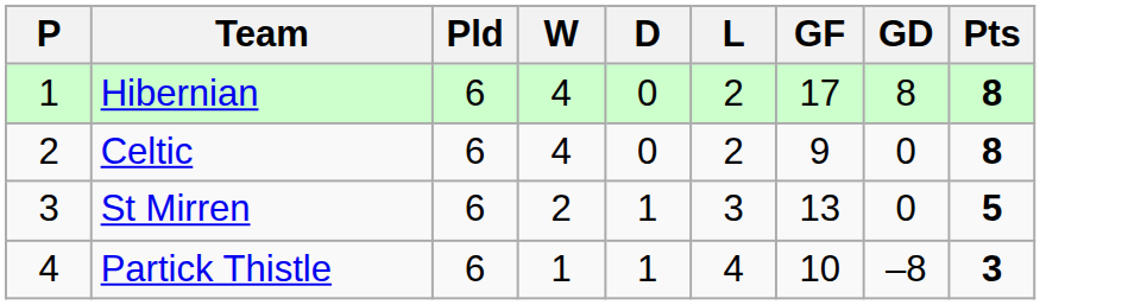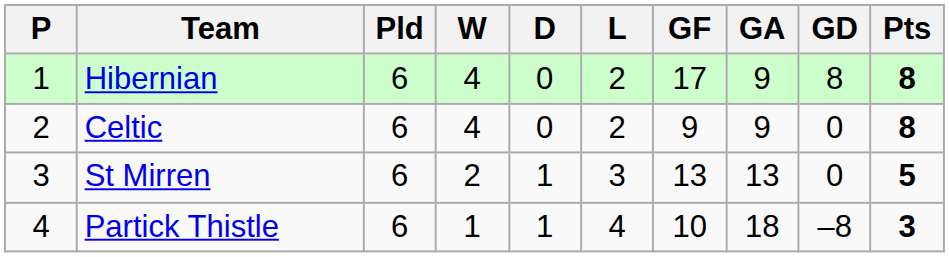 <table class="wikitable" style="text-align: center;">
 <tr>
 <th width=30>P</th>
 <th width=140>Team</th>
 <th width=30>Pld</th>
 <th width=30>W</th>
 <th width=30>D</th>
 <th width=30>L</th>
 <th width=30>GF</th>
+<th width=30>GA</th>
 <th width=30>GD</th>
 <th width=30>Pts</th>
 </tr>
 <tr style="background:#ccffcc;">
 <td>1</td>
 <td align=left><a href='#'>Hibernian</a></td>
 <td>6</td>
 <td>4</td>
 <td>0</td>
 <td>2</td>
 <td>17</td>
+<td>9</td>
 <td>8</td>
 <td><strong>8</strong></td>
 </tr>
 <tr>
 <td>2</td>
 <td align=left><a href='#'>Celtic</a></td>
 <td>6</td>
 <td>4</td>
 <td>0</td>
 <td>2</td>
+<td>9</td>
 <td>9</td>
 <td>0</td>
 <td><strong>8</strong></td>
 </tr>
 <tr>
 <td>3</td>
 <td align=left><a href='#'>St Mirren</a></td>
 <td>6</td>
 <td>2</td>
 <td>1</td>
 <td>3</td>
 <td>13</td>
+<td>13</td>
 <td>0</td>
 <td><strong>5</strong></td>
 </tr>
 <tr>
 <td>4</td>
 <td align=left><a href='#'>Partick Thistle</a></td>
 <td>6</td>
 <td>1</td>
 <td>1</td>
 <td>4</td>
 <td>10</td>
+<td>18</td>
 <td>–8</td>
 <td><strong>3</strong></td>
 </tr>
 </table>
